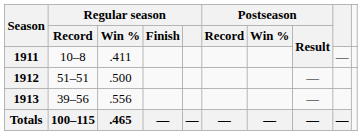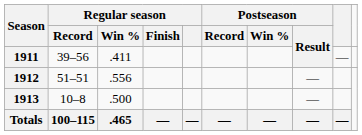 <table class="wikitable sortable plainrowheaders" style="font-size: 95%; text-align:center;">
 <tr>
 <th rowspan="2" scope="col">Season</th>
 <th colspan="4" scope="col">Regular season</th>
 <th colspan="3" scope="col">Postseason</th>
 <th rowspan="2" class="unsortable" scope="col"></th>
 </tr>
 <tr>
 <th scope="col">Record</th>
 <th scope="col">Win %</th>
 <th scope="col">Finish</th>
 <th scope="col"></th>
 <th scope="col">Record</th>
 <th scope="col">Win %</th>
 <th class="unsortable" rowspan="2" scope="col">Result</th>
 </tr>
 <tr>
 <th scope="row" style="text-align:center">1911</th>
-<td>10–8</td>
+<td>39–56</td>
 <td>.411</td>
 <td></td>
 <td></td>
 <td></td>
 <td></td>
 <td>—</td>
 <td></td>
 </tr>
 <tr>
 <th scope="row" style="text-align:center">1912</th>
 <td>51–51</td>
-<td>.500</td>
+<td>.556</td>
 <td></td>
 <td></td>
 <td></td>
 <td></td>
 <td>—</td>
 <td></td>
 </tr>
 <tr>
 <th scope="row" style="text-align:center">1913</th>
-<td>39–56</td>
-<td>.556</td>
+<td>10–8</td>
+<td>.500</td>
 <td></td>
 <td></td>
 <td></td>
 <td></td>
 <td>—</td>
 <td></td>
 </tr>
 <tr class="sortbottom">
 <th scope="row" style="text-align:center"><strong>Totals</strong></th>
 <th>100–115</th>
 <th>.465</th>
 <th>—</th>
 <th>—</th>
 <th>—</th>
 <th>—</th>
 <th>—</th>
 <th>—</th>
 </tr>
 </table>
